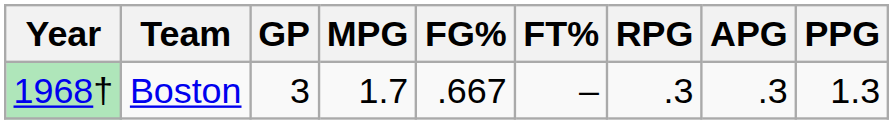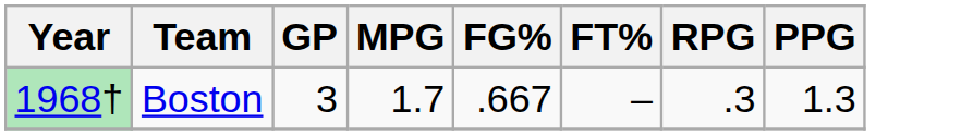 <table class="wikitable sortable" style="font-size:95%; text-align:right;">
 <tr>
 <th>Year</th>
 <th>Team</th>
 <th>GP</th>
 <th>MPG</th>
 <th>FG%</th>
 <th>FT%</th>
 <th>RPG</th>
-<th>APG</th>
 <th>PPG</th>
 </tr>
 <tr>
 <td style="text-align:left;background:#afe6ba;"><a href='#'>1968</a>†</td>
 <td style="text-align:left;"><a href='#'>Boston</a></td>
 <td>3</td>
 <td>1.7</td>
 <td>.667</td>
 <td>–</td>
 <td>.3</td>
-<td>.3</td>
 <td>1.3</td>
 </tr>
 </table>
